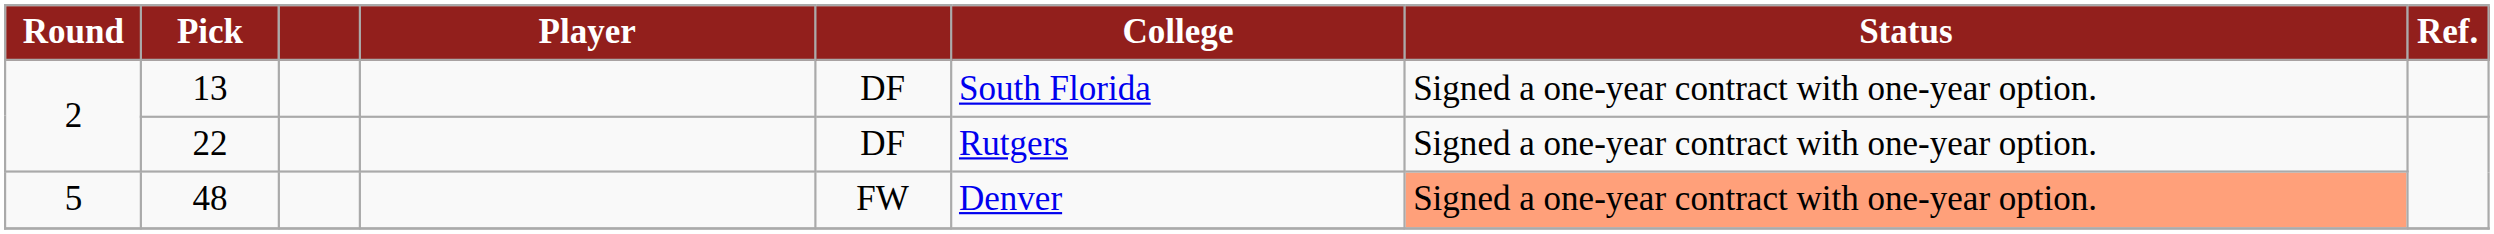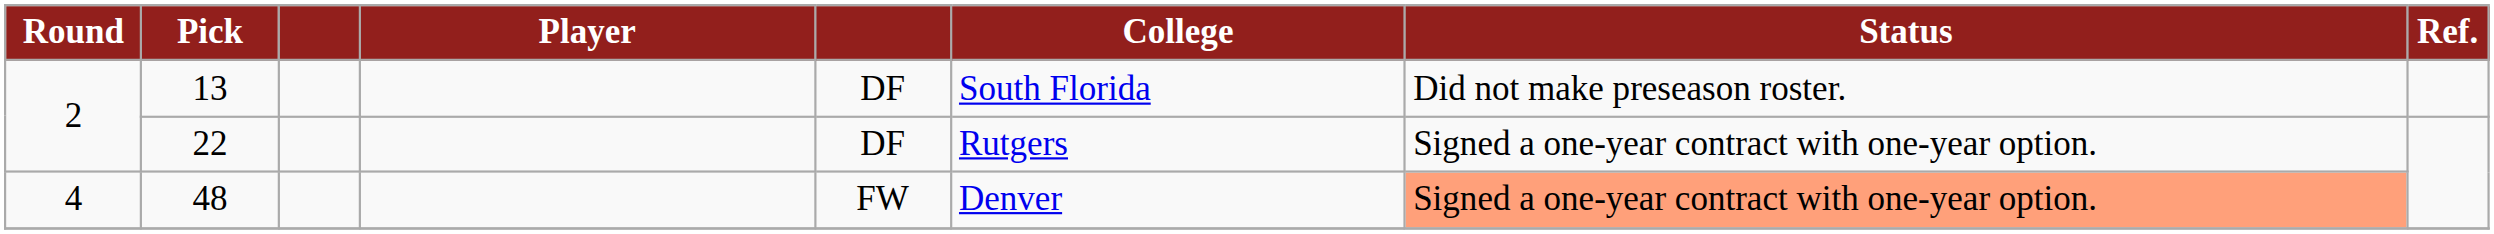 <table class="wikitable sortable" style="text-align:left;">
 <tr>
 <th style="background:#921f1c; color:#fff; width:55px;">Round</th>
 <th style="background:#921f1c; color:#fff; width:55px;">Pick</th>
 <th style="background:#921f1c; color:#fff; width:30px;"></th>
 <th style="background:#921f1c; color:#fff; width:200px;">Player</th>
 <th style="background:#921f1c; color:#fff; width:55px;"></th>
 <th style="background:#921f1c; color:#fff; width:200px;">College</th>
 <th style="background:#921f1c; color:#fff; width:450px;">Status</th>
 <th style="background:#921f1c; color:#fff; width:30px;">Ref.</th>
 </tr>
 <tr>
 <td rowspan="2" align="center">2</td>
 <td align="center">13</td>
 <td></td>
 <td></td>
 <td align="center">DF</td>
 <td><a href='#'>South Florida</a></td>
-<td>Signed a one-year contract with one-year option.</td>
+<td>Did not make preseason roster.</td>
 <td></td>
 </tr>
 <tr>
 <td align="center">22</td>
 <td></td>
 <td></td>
 <td align="center">DF</td>
 <td><a href='#'>Rutgers</a></td>
 <td>Signed a one-year contract with one-year option.</td>
 <td rowspan="2"></td>
 </tr>
 <tr>
-<td align="center">5</td>
+<td align="center">4</td>
 <td align="center">48</td>
 <td></td>
 <td></td>
 <td align="center">FW</td>
 <td><a href='#'>Denver</a></td>
 <td style="background: lightsalmon;">Signed a one-year contract with one-year option.</td>
 </tr>
 <tr>
 </tr>
 </table>
